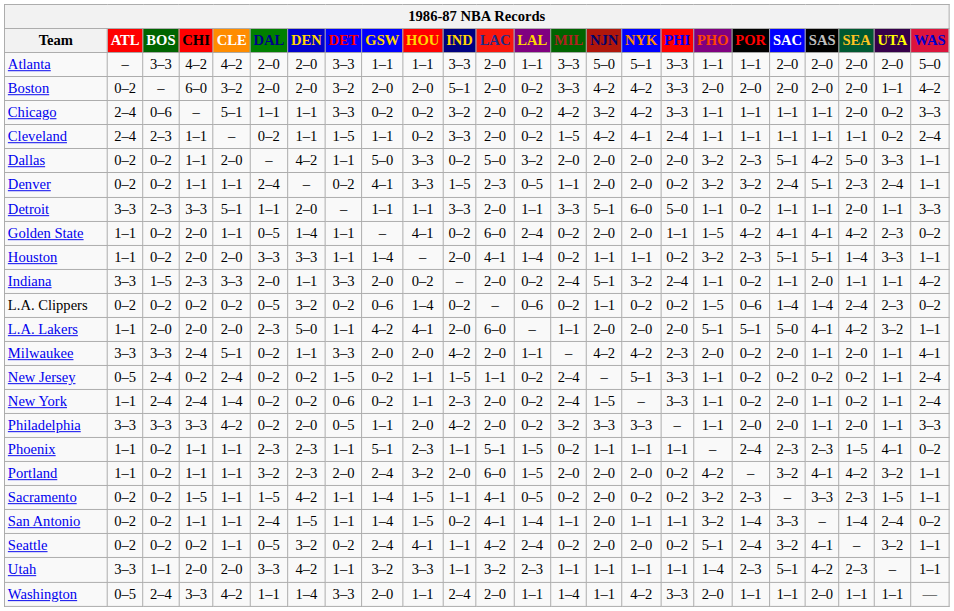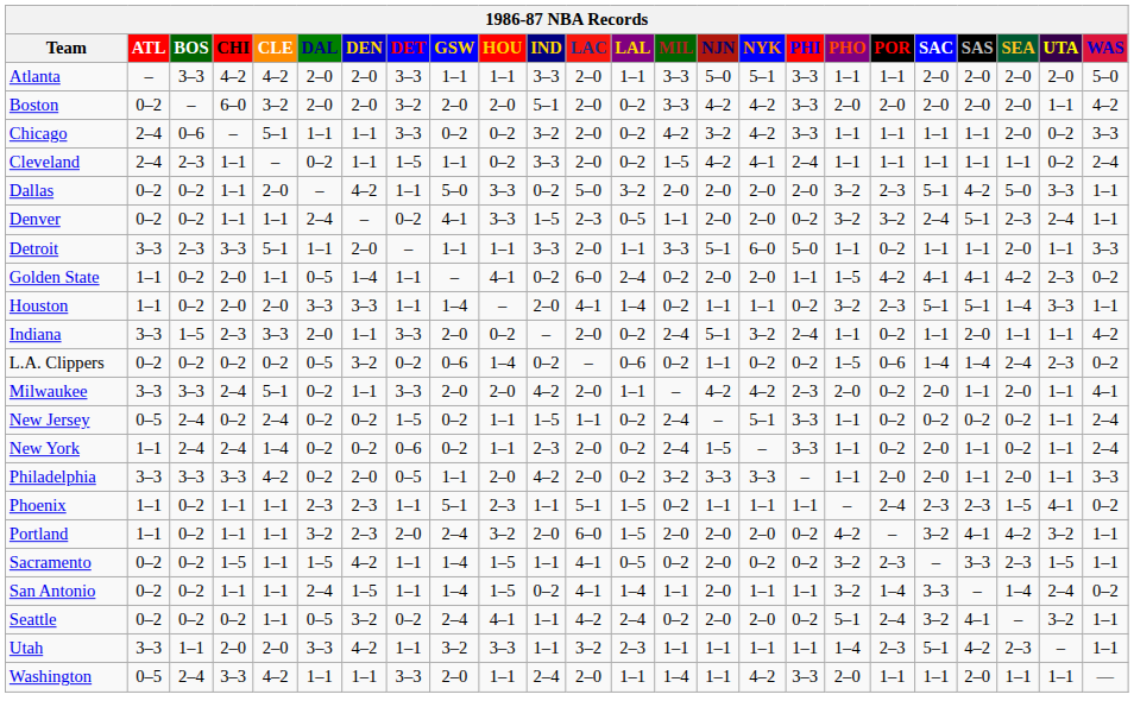 <table class="wikitable" style="font-size:95%; text-align:center;">
 <tr>
 <th colspan=24>1986-87 NBA Records</th>
 </tr>
 <tr>
 <th width=100>Team</th>
 <th style="background:#FF0000;color:#FFFFFF;width=35">ATL</th>
 <th style="background:#006400;color:#FFFFFF;width=35">BOS</th>
 <th style="background:#FF0000;color:#000000;width=35">CHI</th>
 <th style="background:#FF8C00;color:#FFFFFF;width=35">CLE</th>
 <th style="background:#008000;color:#00008B;width=35">DAL</th>
 <th style="background:#0000CD;color:#FFD700;width=35">DEN</th>
 <th style="background:#0000FF;color:#FF0000;width=35">DET</th>
 <th style="background:#0000FF;color:#FFD700;width=35">GSW</th>
 <th style="background:#FF0000;color:#FFD700;width=35">HOU</th>
 <th style="background:#000080;color:#FFD700;width=35">IND</th>
 <th style="background:#F9160D;color:#1A2E8B;width=35">LAC</th>
 <th style="background:#800080;color:#FFD700;width=35">LAL</th>
 <th style="background:#006400;color:#B22222;width=35">MIL</th>
 <th style="background:#B0170C;color:#00056D;width=35">NJN</th>
 <th style="background:#0000FF;color:#FF8C00;width=35">NYK</th>
 <th style="background:#FF0000;color:#0000FF;width=35">PHI</th>
 <th style="background:#800080;color:#FF4500;width=35">PHO</th>
 <th style="background:#000000;color:#FF0000;width=35">POR</th>
 <th style="background:#0000FF;color:#FFFFFF;width=35">SAC</th>
 <th style="background:#000000;color:#C0C0C0;width=35">SAS</th>
 <th style="background:#005831;color:#FFC322;width=35">SEA</th>
 <th style="background:#36004A;color:#FFFF00;width=35">UTA</th>
 <th style="background:#DC143C;color:#0000CD;width=35">WAS</th>
 </tr>
 <tr>
 <td style="text-align:left;"><a href='#'>Atlanta</a></td>
 <td>–</td>
 <td>3–3</td>
 <td>4–2</td>
 <td>4–2</td>
 <td>2–0</td>
 <td>2–0</td>
 <td>3–3</td>
 <td>1–1</td>
 <td>1–1</td>
 <td>3–3</td>
 <td>2–0</td>
 <td>1–1</td>
 <td>3–3</td>
 <td>5–0</td>
 <td>5–1</td>
 <td>3–3</td>
 <td>1–1</td>
 <td>1–1</td>
 <td>2–0</td>
 <td>2–0</td>
 <td>2–0</td>
 <td>2–0</td>
 <td>5–0</td>
 </tr>
 <tr>
 <td style="text-align:left;"><a href='#'>Boston</a></td>
 <td>0–2</td>
 <td>–</td>
 <td>6–0</td>
 <td>3–2</td>
 <td>2–0</td>
 <td>2–0</td>
 <td>3–2</td>
 <td>2–0</td>
 <td>2–0</td>
 <td>5–1</td>
 <td>2–0</td>
 <td>0–2</td>
 <td>3–3</td>
 <td>4–2</td>
 <td>4–2</td>
 <td>3–3</td>
 <td>2–0</td>
 <td>2–0</td>
 <td>2–0</td>
 <td>2–0</td>
 <td>2–0</td>
 <td>1–1</td>
 <td>4–2</td>
 </tr>
 <tr>
 <td style="text-align:left;"><a href='#'>Chicago</a></td>
 <td>2–4</td>
 <td>0–6</td>
 <td>–</td>
 <td>5–1</td>
 <td>1–1</td>
 <td>1–1</td>
 <td>3–3</td>
 <td>0–2</td>
 <td>0–2</td>
 <td>3–2</td>
 <td>2–0</td>
 <td>0–2</td>
 <td>4–2</td>
 <td>3–2</td>
 <td>4–2</td>
 <td>3–3</td>
 <td>1–1</td>
 <td>1–1</td>
 <td>1–1</td>
 <td>1–1</td>
 <td>2–0</td>
 <td>0–2</td>
 <td>3–3</td>
 </tr>
 <tr>
 <td style="text-align:left;"><a href='#'>Cleveland</a></td>
 <td>2–4</td>
 <td>2–3</td>
 <td>1–1</td>
 <td>–</td>
 <td>0–2</td>
 <td>1–1</td>
 <td>1–5</td>
 <td>1–1</td>
 <td>0–2</td>
 <td>3–3</td>
 <td>2–0</td>
 <td>0–2</td>
 <td>1–5</td>
 <td>4–2</td>
 <td>4–1</td>
 <td>2–4</td>
 <td>1–1</td>
 <td>1–1</td>
 <td>1–1</td>
 <td>1–1</td>
 <td>1–1</td>
 <td>0–2</td>
 <td>2–4</td>
 </tr>
 <tr>
 <td style="text-align:left;"><a href='#'>Dallas</a></td>
 <td>0–2</td>
 <td>0–2</td>
 <td>1–1</td>
 <td>2–0</td>
 <td>–</td>
 <td>4–2</td>
 <td>1–1</td>
 <td>5–0</td>
 <td>3–3</td>
 <td>0–2</td>
 <td>5–0</td>
 <td>3–2</td>
 <td>2–0</td>
 <td>2–0</td>
 <td>2–0</td>
 <td>2–0</td>
 <td>3–2</td>
 <td>2–3</td>
 <td>5–1</td>
 <td>4–2</td>
 <td>5–0</td>
 <td>3–3</td>
 <td>1–1</td>
 </tr>
 <tr>
 <td style="text-align:left;"><a href='#'>Denver</a></td>
 <td>0–2</td>
 <td>0–2</td>
 <td>1–1</td>
 <td>1–1</td>
 <td>2–4</td>
 <td>–</td>
 <td>0–2</td>
 <td>4–1</td>
 <td>3–3</td>
 <td>1–5</td>
 <td>2–3</td>
 <td>0–5</td>
 <td>1–1</td>
 <td>2–0</td>
 <td>2–0</td>
 <td>0–2</td>
 <td>3–2</td>
 <td>3–2</td>
 <td>2–4</td>
 <td>5–1</td>
 <td>2–3</td>
 <td>2–4</td>
 <td>1–1</td>
 </tr>
 <tr>
 <td style="text-align:left;"><a href='#'>Detroit</a></td>
 <td>3–3</td>
 <td>2–3</td>
 <td>3–3</td>
 <td>5–1</td>
 <td>1–1</td>
 <td>2–0</td>
 <td>–</td>
 <td>1–1</td>
 <td>1–1</td>
 <td>3–3</td>
 <td>2–0</td>
 <td>1–1</td>
 <td>3–3</td>
 <td>5–1</td>
 <td>6–0</td>
 <td>5–0</td>
 <td>1–1</td>
 <td>0–2</td>
 <td>1–1</td>
 <td>1–1</td>
 <td>2–0</td>
 <td>1–1</td>
 <td>3–3</td>
 </tr>
 <tr>
 <td style="text-align:left;"><a href='#'>Golden State</a></td>
 <td>1–1</td>
 <td>0–2</td>
 <td>2–0</td>
 <td>1–1</td>
 <td>0–5</td>
 <td>1–4</td>
 <td>1–1</td>
 <td>–</td>
 <td>4–1</td>
 <td>0–2</td>
 <td>6–0</td>
 <td>2–4</td>
 <td>0–2</td>
 <td>2–0</td>
 <td>2–0</td>
 <td>1–1</td>
 <td>1–5</td>
 <td>4–2</td>
 <td>4–1</td>
 <td>4–1</td>
 <td>4–2</td>
 <td>2–3</td>
 <td>0–2</td>
 </tr>
 <tr>
 <td style="text-align:left;"><a href='#'>Houston</a></td>
 <td>1–1</td>
 <td>0–2</td>
 <td>2–0</td>
 <td>2–0</td>
 <td>3–3</td>
 <td>3–3</td>
 <td>1–1</td>
 <td>1–4</td>
 <td>–</td>
 <td>2–0</td>
 <td>4–1</td>
 <td>1–4</td>
 <td>0–2</td>
 <td>1–1</td>
 <td>1–1</td>
 <td>0–2</td>
 <td>3–2</td>
 <td>2–3</td>
 <td>5–1</td>
 <td>5–1</td>
 <td>1–4</td>
 <td>3–3</td>
 <td>1–1</td>
 </tr>
 <tr>
 <td style="text-align:left;"><a href='#'>Indiana</a></td>
 <td>3–3</td>
 <td>1–5</td>
 <td>2–3</td>
 <td>3–3</td>
 <td>2–0</td>
 <td>1–1</td>
 <td>3–3</td>
 <td>2–0</td>
 <td>0–2</td>
 <td>–</td>
 <td>2–0</td>
 <td>0–2</td>
 <td>2–4</td>
 <td>5–1</td>
 <td>3–2</td>
 <td>2–4</td>
 <td>1–1</td>
 <td>0–2</td>
 <td>1–1</td>
 <td>2–0</td>
 <td>1–1</td>
 <td>1–1</td>
 <td>4–2</td>
 </tr>
 <tr>
 <td style="text-align:left;">L.A. Clippers</td>
 <td>0–2</td>
 <td>0–2</td>
 <td>0–2</td>
 <td>0–2</td>
 <td>0–5</td>
 <td>3–2</td>
 <td>0–2</td>
 <td>0–6</td>
 <td>1–4</td>
 <td>0–2</td>
 <td>–</td>
 <td>0–6</td>
 <td>0–2</td>
 <td>1–1</td>
 <td>0–2</td>
 <td>0–2</td>
 <td>1–5</td>
 <td>0–6</td>
 <td>1–4</td>
 <td>1–4</td>
 <td>2–4</td>
 <td>2–3</td>
 <td>0–2</td>
 </tr>
 <tr>
-<td style="text-align:left;"><a href='#'>L.A. Lakers</a></td>
-<td>1–1</td>
-<td>2–0</td>
-<td>2–0</td>
-<td>2–0</td>
-<td>2–3</td>
-<td>5–0</td>
-<td>1–1</td>
-<td>4–2</td>
-<td>4–1</td>
-<td>2–0</td>
-<td>6–0</td>
-<td>–</td>
-<td>1–1</td>
-<td>2–0</td>
-<td>2–0</td>
-<td>2–0</td>
-<td>5–1</td>
-<td>5–1</td>
-<td>5–0</td>
-<td>4–1</td>
-<td>4–2</td>
-<td>3–2</td>
-<td>1–1</td>
-</tr>
-<tr>
 <td style="text-align:left;"><a href='#'>Milwaukee</a></td>
 <td>3–3</td>
 <td>3–3</td>
 <td>2–4</td>
 <td>5–1</td>
 <td>0–2</td>
 <td>1–1</td>
 <td>3–3</td>
 <td>2–0</td>
 <td>2–0</td>
 <td>4–2</td>
 <td>2–0</td>
 <td>1–1</td>
 <td>–</td>
 <td>4–2</td>
 <td>4–2</td>
 <td>2–3</td>
 <td>2–0</td>
 <td>0–2</td>
 <td>2–0</td>
 <td>1–1</td>
 <td>2–0</td>
 <td>1–1</td>
 <td>4–1</td>
 </tr>
 <tr>
 <td style="text-align:left;"><a href='#'>New Jersey</a></td>
 <td>0–5</td>
 <td>2–4</td>
 <td>0–2</td>
 <td>2–4</td>
 <td>0–2</td>
 <td>0–2</td>
 <td>1–5</td>
 <td>0–2</td>
 <td>1–1</td>
 <td>1–5</td>
 <td>1–1</td>
 <td>0–2</td>
 <td>2–4</td>
 <td>–</td>
 <td>5–1</td>
 <td>3–3</td>
 <td>1–1</td>
 <td>0–2</td>
 <td>0–2</td>
 <td>0–2</td>
 <td>0–2</td>
 <td>1–1</td>
 <td>2–4</td>
 </tr>
 <tr>
 <td style="text-align:left;"><a href='#'>New York</a></td>
 <td>1–1</td>
 <td>2–4</td>
 <td>2–4</td>
 <td>1–4</td>
 <td>0–2</td>
 <td>0–2</td>
 <td>0–6</td>
 <td>0–2</td>
 <td>1–1</td>
 <td>2–3</td>
 <td>2–0</td>
 <td>0–2</td>
 <td>2–4</td>
 <td>1–5</td>
 <td>–</td>
 <td>3–3</td>
 <td>1–1</td>
 <td>0–2</td>
 <td>2–0</td>
 <td>1–1</td>
 <td>0–2</td>
 <td>1–1</td>
 <td>2–4</td>
 </tr>
 <tr>
 <td style="text-align:left;"><a href='#'>Philadelphia</a></td>
 <td>3–3</td>
 <td>3–3</td>
 <td>3–3</td>
 <td>4–2</td>
 <td>0–2</td>
 <td>2–0</td>
 <td>0–5</td>
 <td>1–1</td>
 <td>2–0</td>
 <td>4–2</td>
 <td>2–0</td>
 <td>0–2</td>
 <td>3–2</td>
 <td>3–3</td>
 <td>3–3</td>
 <td>–</td>
 <td>1–1</td>
 <td>2–0</td>
 <td>2–0</td>
 <td>1–1</td>
 <td>2–0</td>
 <td>1–1</td>
 <td>3–3</td>
 </tr>
 <tr>
 <td style="text-align:left;"><a href='#'>Phoenix</a></td>
 <td>1–1</td>
 <td>0–2</td>
 <td>1–1</td>
 <td>1–1</td>
 <td>2–3</td>
 <td>2–3</td>
 <td>1–1</td>
 <td>5–1</td>
 <td>2–3</td>
 <td>1–1</td>
 <td>5–1</td>
 <td>1–5</td>
 <td>0–2</td>
 <td>1–1</td>
 <td>1–1</td>
 <td>1–1</td>
 <td>–</td>
 <td>2–4</td>
 <td>2–3</td>
 <td>2–3</td>
 <td>1–5</td>
 <td>4–1</td>
 <td>0–2</td>
 </tr>
 <tr>
 <td style="text-align:left;"><a href='#'>Portland</a></td>
 <td>1–1</td>
 <td>0–2</td>
 <td>1–1</td>
 <td>1–1</td>
 <td>3–2</td>
 <td>2–3</td>
 <td>2–0</td>
 <td>2–4</td>
 <td>3–2</td>
 <td>2–0</td>
 <td>6–0</td>
 <td>1–5</td>
 <td>2–0</td>
 <td>2–0</td>
 <td>2–0</td>
 <td>0–2</td>
 <td>4–2</td>
 <td>–</td>
 <td>3–2</td>
 <td>4–1</td>
 <td>4–2</td>
 <td>3–2</td>
 <td>1–1</td>
 </tr>
 <tr>
 <td style="text-align:left;"><a href='#'>Sacramento</a></td>
 <td>0–2</td>
 <td>0–2</td>
 <td>1–5</td>
 <td>1–1</td>
 <td>1–5</td>
 <td>4–2</td>
 <td>1–1</td>
 <td>1–4</td>
 <td>1–5</td>
 <td>1–1</td>
 <td>4–1</td>
 <td>0–5</td>
 <td>0–2</td>
 <td>2–0</td>
 <td>0–2</td>
 <td>0–2</td>
 <td>3–2</td>
 <td>2–3</td>
 <td>–</td>
 <td>3–3</td>
 <td>2–3</td>
 <td>1–5</td>
 <td>1–1</td>
 </tr>
 <tr>
 <td style="text-align:left;"><a href='#'>San Antonio</a></td>
 <td>0–2</td>
 <td>0–2</td>
 <td>1–1</td>
 <td>1–1</td>
 <td>2–4</td>
 <td>1–5</td>
 <td>1–1</td>
 <td>1–4</td>
 <td>1–5</td>
 <td>0–2</td>
 <td>4–1</td>
 <td>1–4</td>
 <td>1–1</td>
 <td>2–0</td>
 <td>1–1</td>
 <td>1–1</td>
 <td>3–2</td>
 <td>1–4</td>
 <td>3–3</td>
 <td>–</td>
 <td>1–4</td>
 <td>2–4</td>
 <td>0–2</td>
 </tr>
 <tr>
 <td style="text-align:left;"><a href='#'>Seattle</a></td>
 <td>0–2</td>
 <td>0–2</td>
 <td>0–2</td>
 <td>1–1</td>
 <td>0–5</td>
 <td>3–2</td>
 <td>0–2</td>
 <td>2–4</td>
 <td>4–1</td>
 <td>1–1</td>
 <td>4–2</td>
 <td>2–4</td>
 <td>0–2</td>
 <td>2–0</td>
 <td>2–0</td>
 <td>0–2</td>
 <td>5–1</td>
 <td>2–4</td>
 <td>3–2</td>
 <td>4–1</td>
 <td>–</td>
 <td>3–2</td>
 <td>1–1</td>
 </tr>
 <tr>
 <td style="text-align:left;"><a href='#'>Utah</a></td>
 <td>3–3</td>
 <td>1–1</td>
 <td>2–0</td>
 <td>2–0</td>
 <td>3–3</td>
 <td>4–2</td>
 <td>1–1</td>
 <td>3–2</td>
 <td>3–3</td>
 <td>1–1</td>
 <td>3–2</td>
 <td>2–3</td>
 <td>1–1</td>
 <td>1–1</td>
 <td>1–1</td>
 <td>1–1</td>
 <td>1–4</td>
 <td>2–3</td>
 <td>5–1</td>
 <td>4–2</td>
 <td>2–3</td>
 <td>–</td>
 <td>1–1</td>
 </tr>
 <tr>
 <td style="text-align:left;"><a href='#'>Washington</a></td>
 <td>0–5</td>
 <td>2–4</td>
 <td>3–3</td>
 <td>4–2</td>
 <td>1–1</td>
-<td>1–4</td>
+<td>1–1</td>
 <td>3–3</td>
 <td>2–0</td>
 <td>1–1</td>
 <td>2–4</td>
 <td>2–0</td>
 <td>1–1</td>
 <td>1–4</td>
 <td>1–1</td>
 <td>4–2</td>
 <td>3–3</td>
 <td>2–0</td>
 <td>1–1</td>
 <td>1–1</td>
 <td>2–0</td>
 <td>1–1</td>
 <td>1–1</td>
 <td>—</td>
 </tr>
 </table>
